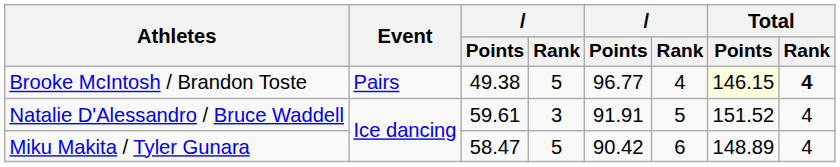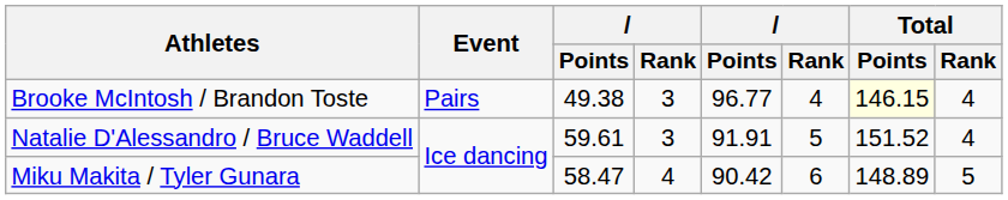 <table class="wikitable" style="font-size:90%">
 <tr>
 <th rowspan="2">Athletes</th>
 <th rowspan="2">Event</th>
 <th colspan="2">/</th>
 <th colspan="2">/</th>
 <th colspan="2">Total</th>
 </tr>
 <tr style="font-size:95%">
 <th>Points</th>
 <th>Rank</th>
 <th>Points</th>
 <th>Rank</th>
 <th>Points</th>
 <th>Rank</th>
 </tr>
 <tr align=center>
 <td align=left><a href='#'>Brooke McIntosh</a> / Brandon Toste</td>
 <td align=left><a href='#'>Pairs</a></td>
 <td>49.38</td>
-<td>5</td>
+<td>3</td>
 <td>96.77</td>
 <td>4</td>
 <td style="background: lightyellow;">146.15</td>
-<td><strong>4</strong></td>
+<td>4</td>
 </tr>
 <tr align=center>
 <td align=left><a href='#'>Natalie D'Alessandro</a> / <a href='#'>Bruce Waddell</a></td>
 <td align=left rowspan=2><a href='#'>Ice dancing</a></td>
 <td>59.61</td>
 <td>3</td>
 <td>91.91</td>
 <td>5</td>
 <td>151.52</td>
 <td>4</td>
 </tr>
 <tr align=center>
 <td align=left><a href='#'>Miku Makita</a> / <a href='#'>Tyler Gunara</a></td>
 <td>58.47</td>
-<td>5</td>
+<td>4</td>
 <td>90.42</td>
 <td>6</td>
 <td>148.89</td>
-<td>4</td>
+<td>5</td>
 </tr>
 </table>
